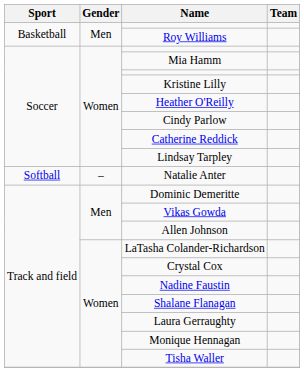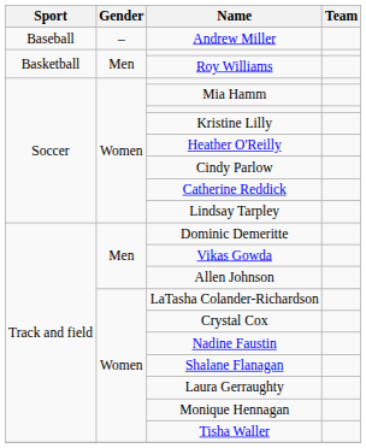 <table class="wikitable" style="text-align: center;">
 <tr>
 <th>Sport</th>
 <th>Gender</th>
 <th>Name</th>
 <th>Team</th>
+</tr>
+<tr>
+<td>Baseball</td>
+<td>–</td>
+<td><a href='#'>Andrew Miller</a></td>
+<td></td>
 </tr>
 <tr>
 <td rowspan="2">Basketball</td>
 <td rowspan="2">Men</td>
 <td></td>
 <td></td>
 </tr>
 <tr>
 <td><a href='#'>Roy Williams</a></td>
 <td></td>
 </tr>
 <tr>
 <td rowspan="8">Soccer</td>
 <td rowspan="8">Women</td>
 <td></td>
 <td></td>
 </tr>
 <tr>
 <td>Mia Hamm</td>
 <td></td>
 </tr>
 <tr>
 <td></td>
 <td></td>
 </tr>
 <tr>
 <td>Kristine Lilly</td>
 <td></td>
 </tr>
 <tr>
 <td><a href='#'>Heather O'Reilly</a></td>
 <td></td>
 </tr>
 <tr>
 <td>Cindy Parlow</td>
 <td></td>
 </tr>
 <tr>
 <td><a href='#'>Catherine Reddick</a></td>
 <td></td>
 </tr>
 <tr>
 <td>Lindsay Tarpley</td>
-<td></td>
-</tr>
-<tr>
-<td><a href='#'>Softball</a></td>
-<td>–</td>
-<td>Natalie Anter</td>
 <td></td>
 </tr>
 <tr>
 <td rowspan="10">Track and field</td>
 <td rowspan="3">Men</td>
 <td>Dominic Demeritte</td>
 <td></td>
 </tr>
 <tr>
 <td><a href='#'>Vikas Gowda</a></td>
 <td></td>
 </tr>
 <tr>
 <td>Allen Johnson</td>
 <td></td>
 </tr>
 <tr>
 <td rowspan="7">Women</td>
 <td>LaTasha Colander-Richardson</td>
 <td></td>
 </tr>
 <tr>
 <td>Crystal Cox</td>
 <td></td>
 </tr>
 <tr>
 <td><a href='#'>Nadine Faustin</a></td>
 <td></td>
 </tr>
 <tr>
 <td><a href='#'>Shalane Flanagan</a></td>
 <td></td>
 </tr>
 <tr>
 <td>Laura Gerraughty</td>
 <td></td>
 </tr>
 <tr>
 <td>Monique Hennagan</td>
 <td></td>
 </tr>
 <tr>
 <td><a href='#'>Tisha Waller</a></td>
 <td></td>
 </tr>
 <tr>
 </tr>
 </table>
